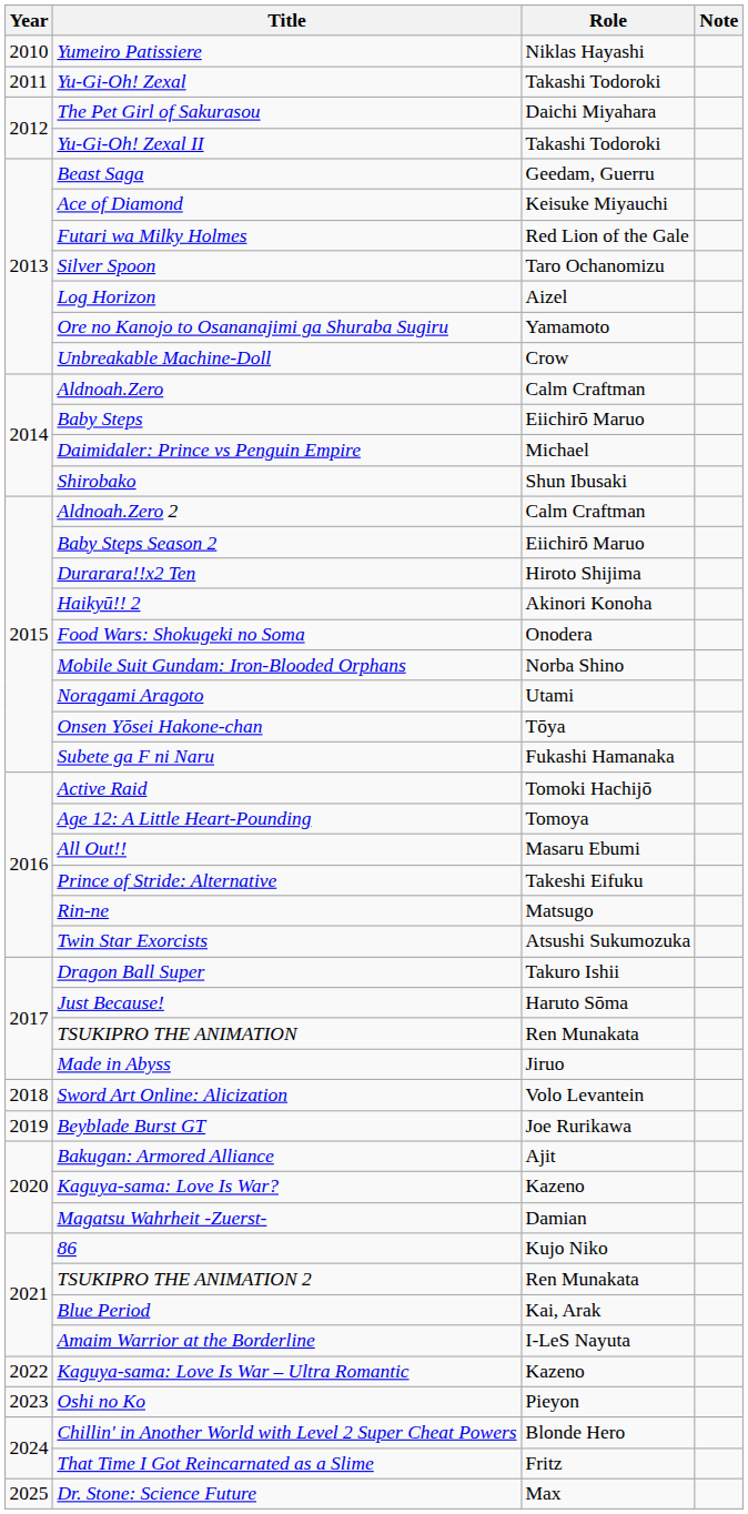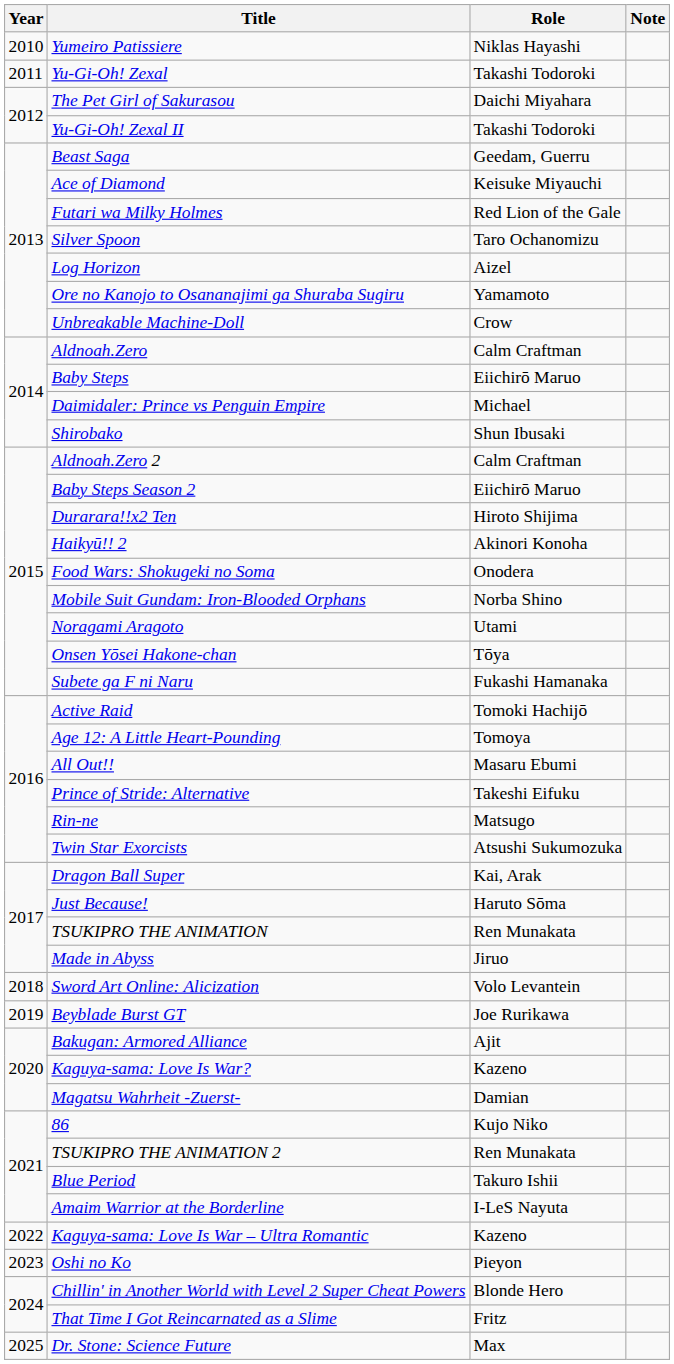 <table class="wikitable">
 <tr>
 <th>Year</th>
 <th>Title</th>
 <th>Role</th>
 <th>Note</th>
 </tr>
 <tr>
 <td>2010</td>
 <td><em><a href='#'>Yumeiro Patissiere</a></em></td>
 <td>Niklas Hayashi</td>
 <td></td>
 </tr>
 <tr>
 <td>2011</td>
 <td><em><a href='#'>Yu-Gi-Oh! Zexal</a></em></td>
 <td>Takashi Todoroki</td>
 <td></td>
 </tr>
 <tr>
 <td rowspan="2">2012</td>
 <td><em><a href='#'>The Pet Girl of Sakurasou</a></em></td>
 <td>Daichi Miyahara</td>
 <td></td>
 </tr>
 <tr>
 <td><em><a href='#'>Yu-Gi-Oh! Zexal II</a></em></td>
 <td>Takashi Todoroki</td>
 <td></td>
 </tr>
 <tr>
 <td rowspan="7">2013</td>
 <td><em><a href='#'>Beast Saga</a></em></td>
 <td>Geedam, Guerru</td>
 <td></td>
 </tr>
 <tr>
 <td><em><a href='#'>Ace of Diamond</a></em></td>
 <td>Keisuke Miyauchi</td>
 <td></td>
 </tr>
 <tr>
 <td><em><a href='#'>Futari wa Milky Holmes</a></em></td>
 <td>Red Lion of the Gale</td>
 <td></td>
 </tr>
 <tr>
 <td><em><a href='#'>Silver Spoon</a></em></td>
 <td>Taro Ochanomizu</td>
 <td></td>
 </tr>
 <tr>
 <td><em><a href='#'>Log Horizon</a></em></td>
 <td>Aizel</td>
 <td></td>
 </tr>
 <tr>
 <td><em><a href='#'>Ore no Kanojo to Osananajimi ga Shuraba Sugiru</a></em></td>
 <td>Yamamoto</td>
 <td></td>
 </tr>
 <tr>
 <td><em><a href='#'>Unbreakable Machine-Doll</a></em></td>
 <td>Crow</td>
 <td></td>
 </tr>
 <tr>
 <td rowspan="4">2014</td>
 <td><em><a href='#'>Aldnoah.Zero</a></em></td>
 <td>Calm Craftman</td>
 <td></td>
 </tr>
 <tr>
 <td><em><a href='#'>Baby Steps</a></em></td>
 <td>Eiichirō Maruo</td>
 <td></td>
 </tr>
 <tr>
 <td><em><a href='#'>Daimidaler: Prince vs Penguin Empire</a></em></td>
 <td>Michael</td>
 <td></td>
 </tr>
 <tr>
 <td><em><a href='#'>Shirobako</a></em></td>
 <td>Shun Ibusaki</td>
 <td></td>
 </tr>
 <tr>
 <td rowspan="9">2015</td>
 <td><em><a href='#'>Aldnoah.Zero</a> 2</em></td>
 <td>Calm Craftman</td>
 <td></td>
 </tr>
 <tr>
 <td><em><a href='#'>Baby Steps Season 2</a></em></td>
 <td>Eiichirō Maruo</td>
 <td></td>
 </tr>
 <tr>
 <td><em><a href='#'>Durarara!!x2 Ten</a></em></td>
 <td>Hiroto Shijima</td>
 <td></td>
 </tr>
 <tr>
 <td><em><a href='#'>Haikyū!! 2</a></em></td>
 <td>Akinori Konoha</td>
 <td></td>
 </tr>
 <tr>
 <td><em><a href='#'>Food Wars: Shokugeki no Soma</a></em></td>
 <td>Onodera</td>
 <td></td>
 </tr>
 <tr>
 <td><em><a href='#'>Mobile Suit Gundam: Iron-Blooded Orphans</a></em></td>
 <td>Norba Shino</td>
 <td></td>
 </tr>
 <tr>
 <td><em><a href='#'>Noragami Aragoto</a></em></td>
 <td>Utami</td>
 <td></td>
 </tr>
 <tr>
 <td><em><a href='#'>Onsen Yōsei Hakone-chan</a></em></td>
 <td>Tōya</td>
 <td></td>
 </tr>
 <tr>
 <td><em><a href='#'>Subete ga F ni Naru</a></em></td>
 <td>Fukashi Hamanaka</td>
 <td></td>
 </tr>
 <tr>
 <td rowspan="6">2016</td>
 <td><em><a href='#'>Active Raid</a></em></td>
 <td>Tomoki Hachijō</td>
 <td></td>
 </tr>
 <tr>
 <td><em><a href='#'>Age 12: A Little Heart-Pounding</a></em></td>
 <td>Tomoya</td>
 <td></td>
 </tr>
 <tr>
 <td><em><a href='#'>All Out!!</a></em></td>
 <td>Masaru Ebumi</td>
 <td></td>
 </tr>
 <tr>
 <td><em><a href='#'>Prince of Stride: Alternative</a></em></td>
 <td>Takeshi Eifuku</td>
 <td></td>
 </tr>
 <tr>
 <td><em><a href='#'>Rin-ne</a></em></td>
 <td>Matsugo</td>
 <td></td>
 </tr>
 <tr>
 <td><em><a href='#'>Twin Star Exorcists</a></em></td>
 <td>Atsushi Sukumozuka</td>
 <td></td>
 </tr>
 <tr>
 <td rowspan="4">2017</td>
 <td><em><a href='#'>Dragon Ball Super</a></em></td>
-<td>Takuro Ishii</td>
+<td>Kai, Arak</td>
 <td></td>
 </tr>
 <tr>
 <td><em><a href='#'>Just Because!</a></em></td>
 <td>Haruto Sōma</td>
 <td></td>
 </tr>
 <tr>
 <td><em>TSUKIPRO THE ANIMATION</em></td>
 <td>Ren Munakata</td>
 <td></td>
 </tr>
 <tr>
 <td><em><a href='#'>Made in Abyss</a></em></td>
 <td>Jiruo</td>
 <td></td>
 </tr>
 <tr>
 <td>2018</td>
 <td><em><a href='#'>Sword Art Online: Alicization</a></em></td>
 <td>Volo Levantein</td>
 <td></td>
 </tr>
 <tr>
 <td>2019</td>
 <td><em><a href='#'>Beyblade Burst GT</a></em></td>
 <td>Joe Rurikawa</td>
 <td></td>
 </tr>
 <tr>
 <td rowspan="3">2020</td>
 <td><em><a href='#'>Bakugan: Armored Alliance</a></em></td>
 <td>Ajit</td>
 <td></td>
 </tr>
 <tr>
 <td><em><a href='#'>Kaguya-sama: Love Is War?</a></em></td>
 <td>Kazeno</td>
 <td></td>
 </tr>
 <tr>
 <td><em><a href='#'>Magatsu Wahrheit -Zuerst-</a></em></td>
 <td>Damian</td>
 <td></td>
 </tr>
 <tr>
 <td rowspan="4">2021</td>
 <td><em><a href='#'>86</a></em></td>
 <td>Kujo Niko</td>
 <td></td>
 </tr>
 <tr>
 <td><em>TSUKIPRO THE ANIMATION 2</em></td>
 <td>Ren Munakata</td>
 <td></td>
 </tr>
 <tr>
 <td><em><a href='#'>Blue Period</a></em></td>
-<td>Kai, Arak</td>
+<td>Takuro Ishii</td>
 <td></td>
 </tr>
 <tr>
 <td><em><a href='#'>Amaim Warrior at the Borderline</a></em></td>
 <td>I-LeS Nayuta</td>
 <td></td>
 </tr>
 <tr>
 <td>2022</td>
 <td><em><a href='#'>Kaguya-sama: Love Is War – Ultra Romantic</a></em></td>
 <td>Kazeno</td>
 <td></td>
 </tr>
 <tr>
 <td>2023</td>
 <td><em><a href='#'>Oshi no Ko</a></em></td>
 <td>Pieyon</td>
 <td></td>
 </tr>
 <tr>
 <td rowspan="2">2024</td>
 <td><em><a href='#'>Chillin' in Another World with Level 2 Super Cheat Powers</a></em></td>
 <td>Blonde Hero</td>
 <td></td>
 </tr>
 <tr>
 <td><em><a href='#'>That Time I Got Reincarnated as a Slime</a></em></td>
 <td>Fritz</td>
 <td></td>
 </tr>
 <tr>
 <td>2025</td>
 <td><em><a href='#'>Dr. Stone: Science Future</a></em></td>
 <td>Max</td>
 <td></td>
 </tr>
 </table>
